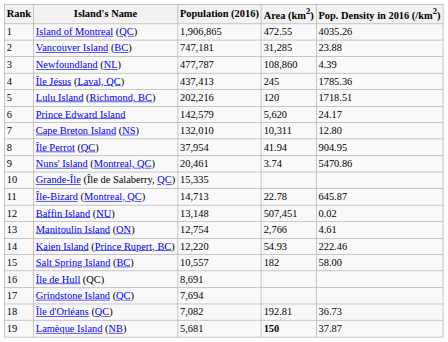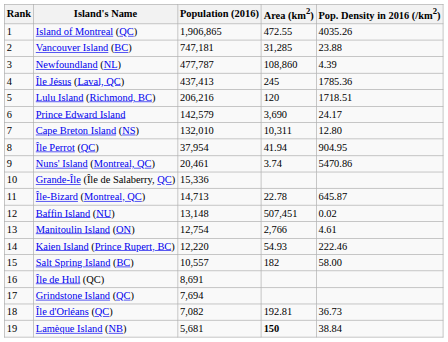 <table class="wikitable sortable">
 <tr>
 <th>Rank</th>
 <th>Island's Name</th>
 <th>Population (2016)</th>
 <th>Area (km<sup>2</sup>)</th>
 <th>Pop. Density in 2016 (/km<sup>2</sup>)</th>
 </tr>
 <tr>
 <td>1</td>
 <td><a href='#'>Island of Montreal</a> (<a href='#'>QC</a>)</td>
 <td>1,906,865</td>
 <td>472.55</td>
 <td>4035.26</td>
 </tr>
 <tr>
 <td>2</td>
 <td><a href='#'>Vancouver Island</a> (<a href='#'>BC</a>)</td>
 <td>747,181</td>
 <td>31,285</td>
 <td>23.88</td>
 </tr>
 <tr>
 <td>3</td>
 <td><a href='#'>Newfoundland</a> (<a href='#'>NL</a>)</td>
 <td>477,787</td>
 <td>108,860</td>
 <td>4.39</td>
 </tr>
 <tr>
 <td>4</td>
 <td><a href='#'>Île Jésus</a> (<a href='#'>Laval, QC</a>)</td>
 <td>437,413</td>
 <td>245</td>
 <td>1785.36</td>
 </tr>
 <tr>
 <td>5</td>
 <td><a href='#'>Lulu Island</a> (<a href='#'>Richmond, BC</a>)</td>
-<td>202,216</td>
+<td>206,216</td>
 <td>120</td>
 <td>1718.51</td>
 </tr>
 <tr>
 <td>6</td>
 <td><a href='#'>Prince Edward Island</a></td>
 <td>142,579</td>
-<td>5,620</td>
+<td>3,690</td>
 <td>24.17</td>
 </tr>
 <tr>
 <td>7</td>
 <td><a href='#'>Cape Breton Island</a> (<a href='#'>NS</a>)</td>
 <td>132,010</td>
 <td>10,311</td>
 <td>12.80</td>
 </tr>
 <tr>
 <td>8</td>
 <td><a href='#'>Île Perrot</a> (<a href='#'>QC</a>)</td>
 <td>37,954</td>
 <td>41.94</td>
 <td>904.95</td>
 </tr>
 <tr>
 <td>9</td>
 <td><a href='#'>Nuns' Island</a> (<a href='#'>Montreal, QC</a>)</td>
 <td>20,461</td>
 <td>3.74</td>
 <td>5470.86</td>
 </tr>
 <tr>
 <td>10</td>
 <td><a href='#'>Grande-Île</a> (Île de Salaberry, <a href='#'>QC</a>)</td>
-<td>15,335</td>
+<td>15,336</td>
 <td></td>
 <td></td>
 </tr>
 <tr>
 <td>11</td>
 <td><a href='#'>Île-Bizard</a> (<a href='#'>Montreal, QC</a>)</td>
 <td>14,713</td>
 <td>22.78</td>
 <td>645.87</td>
 </tr>
 <tr>
 <td>12</td>
 <td><a href='#'>Baffin Island</a> (<a href='#'>NU</a>)</td>
 <td>13,148</td>
 <td>507,451</td>
 <td>0.02</td>
 </tr>
 <tr>
 <td>13</td>
 <td><a href='#'>Manitoulin Island</a> (<a href='#'>ON</a>)</td>
 <td>12,754</td>
 <td>2,766</td>
 <td>4.61</td>
 </tr>
 <tr>
 <td>14</td>
 <td><a href='#'>Kaien Island</a> (<a href='#'>Prince Rupert, BC</a>)</td>
 <td>12,220</td>
 <td>54.93</td>
 <td>222.46</td>
 </tr>
 <tr>
 <td>15</td>
 <td><a href='#'>Salt Spring Island</a> (<a href='#'>BC</a>)</td>
 <td>10,557</td>
 <td>182</td>
 <td>58.00</td>
 </tr>
 <tr>
 <td>16</td>
 <td><a href='#'>Île de Hull</a> (QC)</td>
 <td>8,691</td>
 <td></td>
 <td></td>
 </tr>
 <tr>
 <td>17</td>
 <td><a href='#'>Grindstone Island</a> (<a href='#'>QC</a>)</td>
 <td>7,694</td>
 <td></td>
 <td></td>
 </tr>
 <tr>
 <td>18</td>
 <td><a href='#'>Île d'Orléans</a> (<a href='#'>QC</a>)</td>
 <td>7,082</td>
 <td>192.81</td>
 <td>36.73</td>
 </tr>
 <tr>
 <td>19</td>
 <td><a href='#'>Lamèque Island</a>  (<a href='#'>NB</a>)</td>
 <td>5,681</td>
 <td><strong>150</strong></td>
-<td>37.87</td>
+<td>38.84</td>
 </tr>
 </table>
